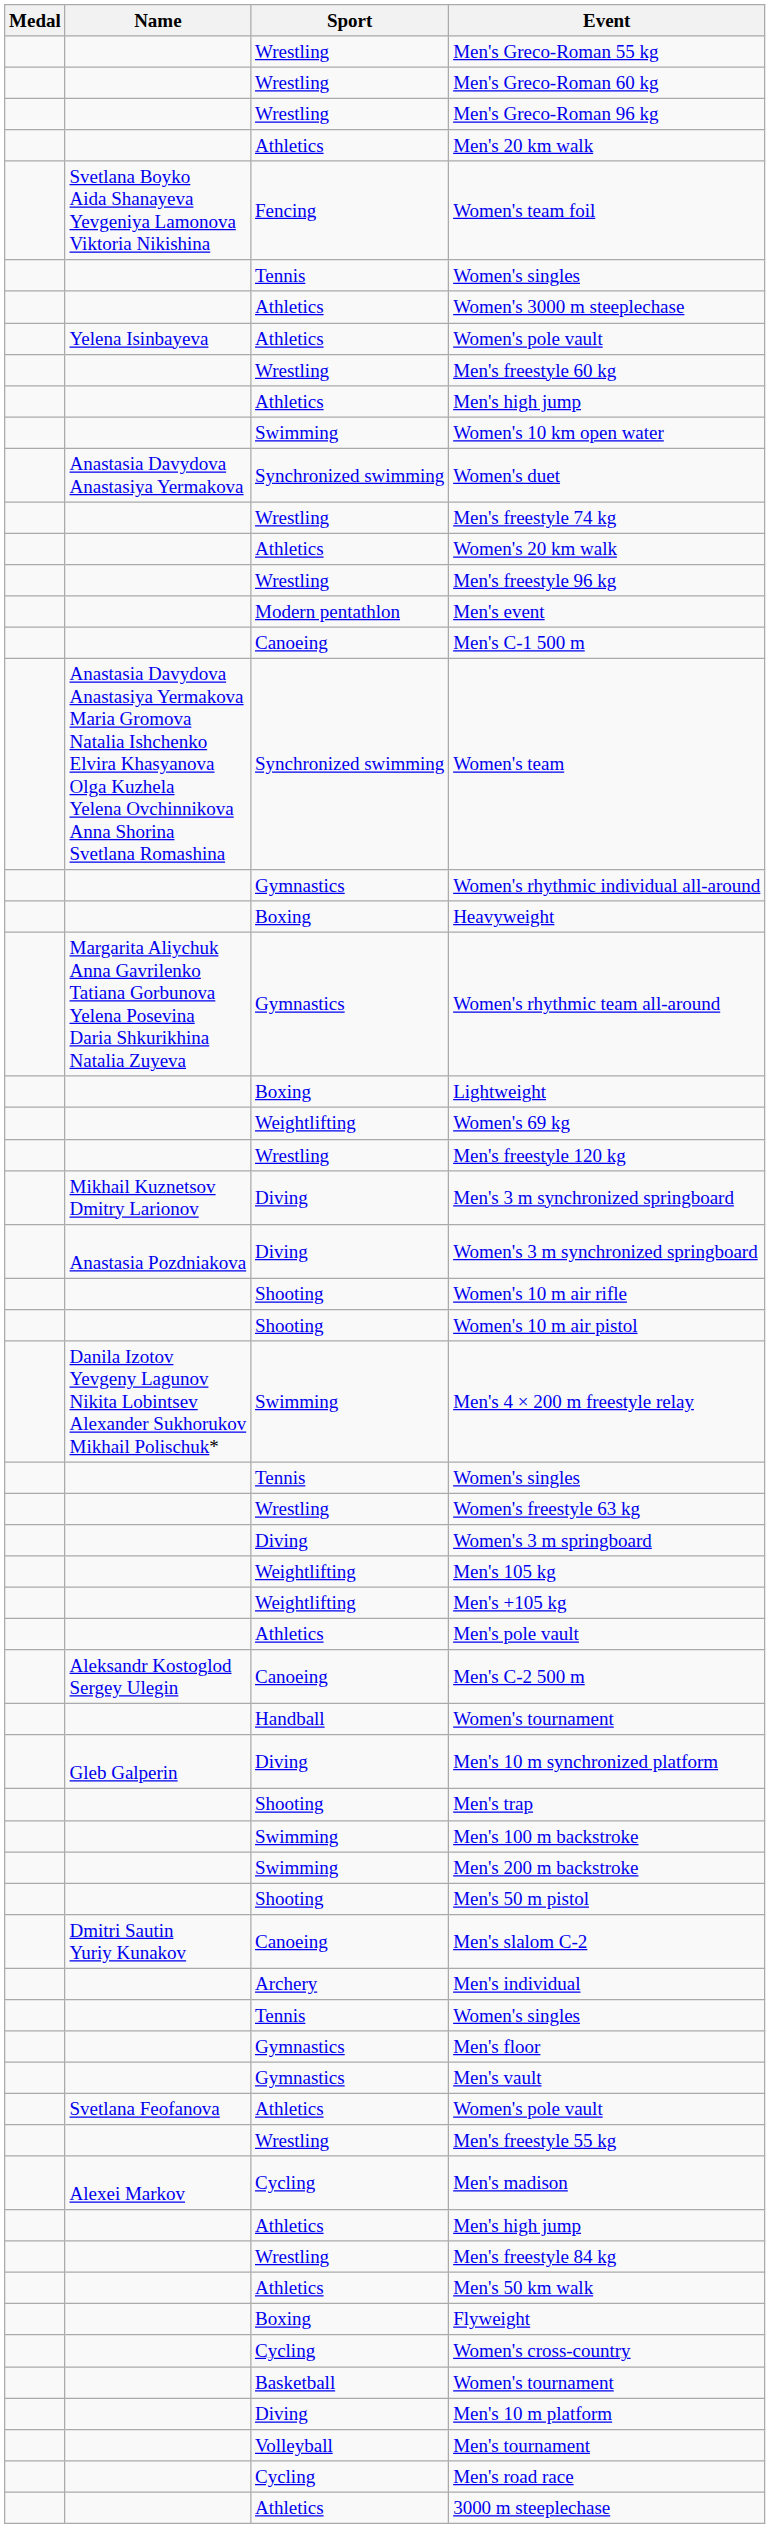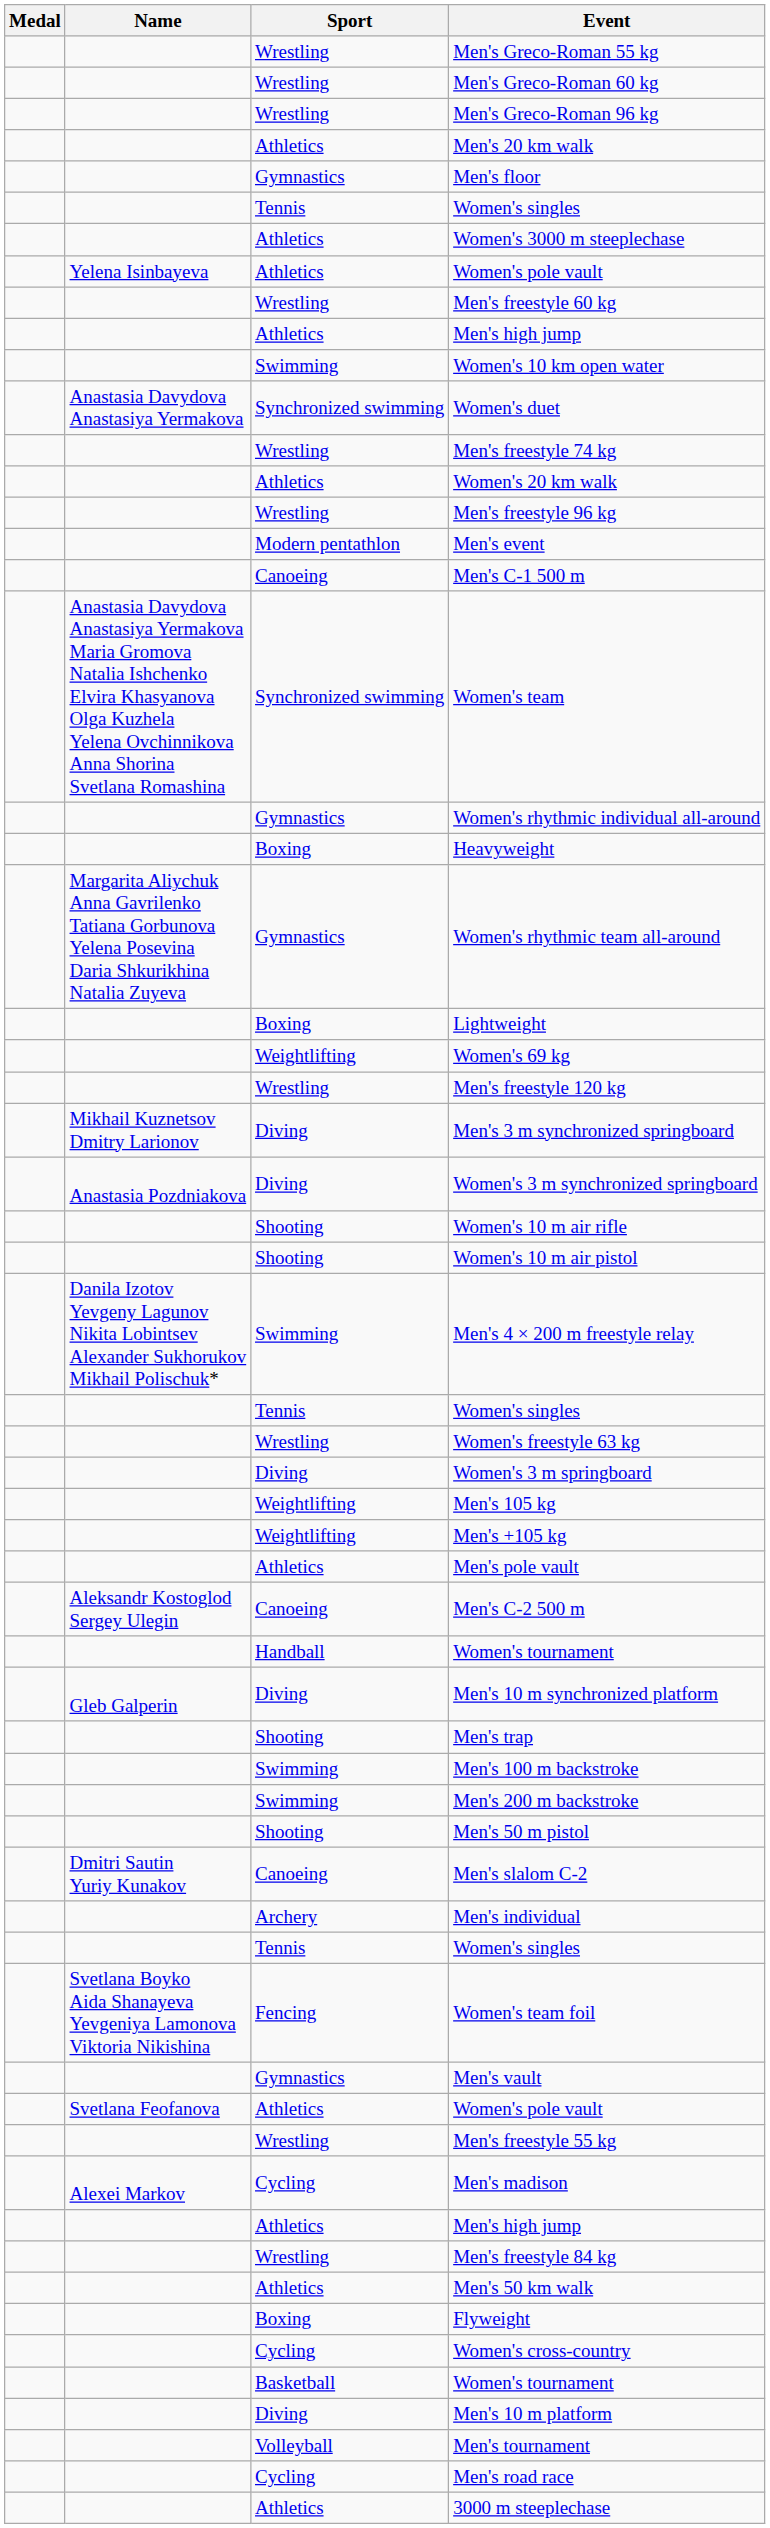 <table class="wikitable sortable" style="font-size:95%">
 <tr>
 <th>Medal</th>
 <th>Name</th>
 <th>Sport</th>
 <th>Event</th>
 </tr>
 <tr>
 <td></td>
 <td></td>
 <td><a href='#'>Wrestling</a></td>
 <td><a href='#'>Men's Greco-Roman 55 kg</a></td>
 </tr>
 <tr>
 <td></td>
 <td></td>
 <td><a href='#'>Wrestling</a></td>
 <td><a href='#'>Men's Greco-Roman 60 kg</a></td>
 </tr>
 <tr>
 <td></td>
 <td></td>
 <td><a href='#'>Wrestling</a></td>
 <td><a href='#'>Men's Greco-Roman 96 kg</a></td>
 </tr>
 <tr>
 <td></td>
 <td></td>
 <td><a href='#'>Athletics</a></td>
 <td><a href='#'>Men's 20 km walk</a></td>
 </tr>
 <tr>
 <td></td>
-<td><a href='#'>Svetlana Boyko</a><br><a href='#'>Aida Shanayeva</a><br><a href='#'>Yevgeniya Lamonova</a><br><a href='#'>Viktoria Nikishina</a></td>
-<td><a href='#'>Fencing</a></td>
-<td><a href='#'>Women's team foil</a></td>
+<td></td>
+<td><a href='#'>Gymnastics</a></td>
+<td><a href='#'>Men's floor</a></td>
 </tr>
 <tr>
 <td></td>
 <td></td>
 <td><a href='#'>Tennis</a></td>
 <td><a href='#'>Women's singles</a></td>
 </tr>
 <tr>
 <td></td>
 <td></td>
 <td><a href='#'>Athletics</a></td>
 <td><a href='#'>Women's 3000 m steeplechase</a></td>
 </tr>
 <tr>
 <td></td>
 <td><a href='#'>Yelena Isinbayeva</a></td>
 <td><a href='#'>Athletics</a></td>
 <td><a href='#'>Women's pole vault</a></td>
 </tr>
 <tr>
 <td></td>
 <td></td>
 <td><a href='#'>Wrestling</a></td>
 <td><a href='#'>Men's freestyle 60 kg</a></td>
 </tr>
 <tr>
 <td></td>
 <td></td>
 <td><a href='#'>Athletics</a></td>
 <td><a href='#'>Men's high jump</a></td>
 </tr>
 <tr>
 <td></td>
 <td></td>
 <td><a href='#'>Swimming</a></td>
 <td><a href='#'>Women's 10 km open water</a></td>
 </tr>
 <tr>
 <td></td>
 <td><a href='#'>Anastasia Davydova</a><br><a href='#'>Anastasiya Yermakova</a></td>
 <td><a href='#'>Synchronized swimming</a></td>
 <td><a href='#'>Women's duet</a></td>
 </tr>
 <tr>
 <td></td>
 <td></td>
 <td><a href='#'>Wrestling</a></td>
 <td><a href='#'>Men's freestyle 74 kg</a></td>
 </tr>
 <tr>
 <td></td>
 <td></td>
 <td><a href='#'>Athletics</a></td>
 <td><a href='#'>Women's 20 km walk</a></td>
 </tr>
 <tr>
 <td></td>
 <td></td>
 <td><a href='#'>Wrestling</a></td>
 <td><a href='#'>Men's freestyle 96 kg</a></td>
 </tr>
 <tr>
 <td></td>
 <td></td>
 <td><a href='#'>Modern pentathlon</a></td>
 <td><a href='#'>Men's event</a></td>
 </tr>
 <tr>
 <td></td>
 <td></td>
 <td><a href='#'>Canoeing</a></td>
 <td><a href='#'>Men's C-1 500 m</a></td>
 </tr>
 <tr>
 <td></td>
 <td><a href='#'>Anastasia Davydova</a><br><a href='#'>Anastasiya Yermakova</a><br><a href='#'>Maria Gromova</a><br><a href='#'>Natalia Ishchenko</a><br><a href='#'>Elvira Khasyanova</a><br><a href='#'>Olga Kuzhela</a><br><a href='#'>Yelena Ovchinnikova</a><br><a href='#'>Anna Shorina</a><br><a href='#'>Svetlana Romashina</a></td>
 <td><a href='#'>Synchronized swimming</a></td>
 <td><a href='#'>Women's team</a></td>
 </tr>
 <tr>
 <td></td>
 <td></td>
 <td><a href='#'>Gymnastics</a></td>
 <td><a href='#'>Women's rhythmic individual all-around</a></td>
 </tr>
 <tr>
 <td></td>
 <td></td>
 <td><a href='#'>Boxing</a></td>
 <td><a href='#'>Heavyweight</a></td>
 </tr>
 <tr>
 <td></td>
 <td><a href='#'>Margarita Aliychuk</a><br><a href='#'>Anna Gavrilenko</a><br><a href='#'>Tatiana Gorbunova</a><br><a href='#'>Yelena Posevina</a><br><a href='#'>Daria Shkurikhina</a><br><a href='#'>Natalia Zuyeva</a></td>
 <td><a href='#'>Gymnastics</a></td>
 <td><a href='#'>Women's rhythmic team all-around</a></td>
 </tr>
 <tr>
 <td></td>
 <td></td>
 <td><a href='#'>Boxing</a></td>
 <td><a href='#'>Lightweight</a></td>
 </tr>
 <tr>
 <td></td>
 <td></td>
 <td><a href='#'>Weightlifting</a></td>
 <td><a href='#'>Women's 69 kg</a></td>
 </tr>
 <tr>
 <td></td>
 <td></td>
 <td><a href='#'>Wrestling</a></td>
 <td><a href='#'>Men's freestyle 120 kg</a></td>
 </tr>
 <tr>
 <td></td>
 <td><a href='#'>Mikhail Kuznetsov</a><br><a href='#'>Dmitry Larionov</a></td>
 <td><a href='#'>Diving</a></td>
 <td><a href='#'>Men's 3 m synchronized springboard</a></td>
 </tr>
 <tr>
 <td></td>
 <td><br><a href='#'>Anastasia Pozdniakova</a></td>
 <td><a href='#'>Diving</a></td>
 <td><a href='#'>Women's 3 m synchronized springboard</a></td>
 </tr>
 <tr>
 <td></td>
 <td></td>
 <td><a href='#'>Shooting</a></td>
 <td><a href='#'>Women's 10 m air rifle</a></td>
 </tr>
 <tr>
 <td></td>
 <td></td>
 <td><a href='#'>Shooting</a></td>
 <td><a href='#'>Women's 10 m air pistol</a></td>
 </tr>
 <tr>
 <td></td>
 <td><a href='#'>Danila Izotov</a><br><a href='#'>Yevgeny Lagunov</a><br><a href='#'>Nikita Lobintsev</a> <br><a href='#'>Alexander Sukhorukov</a><br><a href='#'>Mikhail Polischuk</a>*</td>
 <td><a href='#'>Swimming</a></td>
 <td><a href='#'>Men's 4 × 200 m freestyle relay</a></td>
 </tr>
 <tr>
 <td></td>
 <td></td>
 <td><a href='#'>Tennis</a></td>
 <td><a href='#'>Women's singles</a></td>
 </tr>
 <tr>
 <td></td>
 <td></td>
 <td><a href='#'>Wrestling</a></td>
 <td><a href='#'>Women's freestyle 63 kg</a></td>
 </tr>
 <tr>
 <td></td>
 <td></td>
 <td><a href='#'>Diving</a></td>
 <td><a href='#'>Women's 3 m springboard</a></td>
 </tr>
 <tr>
 <td></td>
 <td></td>
 <td><a href='#'>Weightlifting</a></td>
 <td><a href='#'>Men's 105 kg</a></td>
 </tr>
 <tr>
 <td></td>
 <td></td>
 <td><a href='#'>Weightlifting</a></td>
 <td><a href='#'>Men's +105 kg</a></td>
 </tr>
 <tr>
 <td></td>
 <td></td>
 <td><a href='#'>Athletics</a></td>
 <td><a href='#'>Men's pole vault</a></td>
 </tr>
 <tr>
 <td></td>
 <td><a href='#'>Aleksandr Kostoglod</a><br><a href='#'>Sergey Ulegin</a></td>
 <td><a href='#'>Canoeing</a></td>
 <td><a href='#'>Men's C-2 500 m</a></td>
 </tr>
 <tr>
 <td></td>
 <td><br></td>
 <td><a href='#'>Handball</a></td>
 <td><a href='#'>Women's tournament</a></td>
 </tr>
 <tr>
 <td></td>
 <td><br><a href='#'>Gleb Galperin</a></td>
 <td><a href='#'>Diving</a></td>
 <td><a href='#'>Men's 10 m synchronized platform</a></td>
 </tr>
 <tr>
 <td></td>
 <td></td>
 <td><a href='#'>Shooting</a></td>
 <td><a href='#'>Men's trap</a></td>
 </tr>
 <tr>
 <td></td>
 <td></td>
 <td><a href='#'>Swimming</a></td>
 <td><a href='#'>Men's 100 m backstroke</a></td>
 </tr>
 <tr>
 <td></td>
 <td></td>
 <td><a href='#'>Swimming</a></td>
 <td><a href='#'>Men's 200 m backstroke</a></td>
 </tr>
 <tr>
 <td></td>
 <td></td>
 <td><a href='#'>Shooting</a></td>
 <td><a href='#'>Men's 50 m pistol</a></td>
 </tr>
 <tr>
 <td></td>
 <td><a href='#'>Dmitri Sautin</a><br><a href='#'>Yuriy Kunakov</a></td>
 <td><a href='#'>Canoeing</a></td>
 <td><a href='#'>Men's slalom C-2</a></td>
 </tr>
 <tr>
 <td></td>
 <td></td>
 <td><a href='#'>Archery</a></td>
 <td><a href='#'>Men's individual</a></td>
 </tr>
 <tr>
 <td></td>
 <td></td>
 <td><a href='#'>Tennis</a></td>
 <td><a href='#'>Women's singles</a></td>
 </tr>
 <tr>
 <td></td>
-<td></td>
-<td><a href='#'>Gymnastics</a></td>
-<td><a href='#'>Men's floor</a></td>
+<td><a href='#'>Svetlana Boyko</a><br><a href='#'>Aida Shanayeva</a><br><a href='#'>Yevgeniya Lamonova</a><br><a href='#'>Viktoria Nikishina</a></td>
+<td><a href='#'>Fencing</a></td>
+<td><a href='#'>Women's team foil</a></td>
 </tr>
 <tr>
 <td></td>
 <td></td>
 <td><a href='#'>Gymnastics</a></td>
 <td><a href='#'>Men's vault</a></td>
 </tr>
 <tr>
 <td></td>
 <td><a href='#'>Svetlana Feofanova</a></td>
 <td><a href='#'>Athletics</a></td>
 <td><a href='#'>Women's pole vault</a></td>
 </tr>
 <tr>
 <td></td>
 <td></td>
 <td><a href='#'>Wrestling</a></td>
 <td><a href='#'>Men's freestyle 55 kg</a></td>
 </tr>
 <tr>
 <td></td>
 <td><br><a href='#'>Alexei Markov</a></td>
 <td><a href='#'>Cycling</a></td>
 <td><a href='#'>Men's madison</a></td>
 </tr>
 <tr>
 <td></td>
 <td></td>
 <td><a href='#'>Athletics</a></td>
 <td><a href='#'>Men's high jump</a></td>
 </tr>
 <tr>
 <td></td>
 <td></td>
 <td><a href='#'>Wrestling</a></td>
 <td><a href='#'>Men's freestyle 84 kg</a></td>
 </tr>
 <tr>
 <td></td>
 <td></td>
 <td><a href='#'>Athletics</a></td>
 <td><a href='#'>Men's 50 km walk</a></td>
 </tr>
 <tr>
 <td></td>
 <td></td>
 <td><a href='#'>Boxing</a></td>
 <td><a href='#'>Flyweight</a></td>
 </tr>
 <tr>
 <td></td>
 <td></td>
 <td><a href='#'>Cycling</a></td>
 <td><a href='#'>Women's cross-country</a></td>
 </tr>
 <tr>
 <td></td>
 <td><br></td>
 <td><a href='#'>Basketball</a></td>
 <td><a href='#'>Women's tournament</a></td>
 </tr>
 <tr>
 <td></td>
 <td></td>
 <td><a href='#'>Diving</a></td>
 <td><a href='#'>Men's 10 m platform</a></td>
 </tr>
 <tr>
 <td></td>
 <td><br></td>
 <td><a href='#'>Volleyball</a></td>
 <td><a href='#'>Men's tournament</a></td>
 </tr>
 <tr>
 <td></td>
 <td></td>
 <td><a href='#'>Cycling</a></td>
 <td><a href='#'>Men's road race</a></td>
 </tr>
 <tr>
 <td></td>
 <td></td>
 <td><a href='#'>Athletics</a></td>
 <td><a href='#'>3000 m steeplechase</a></td>
 </tr>
 </table>
